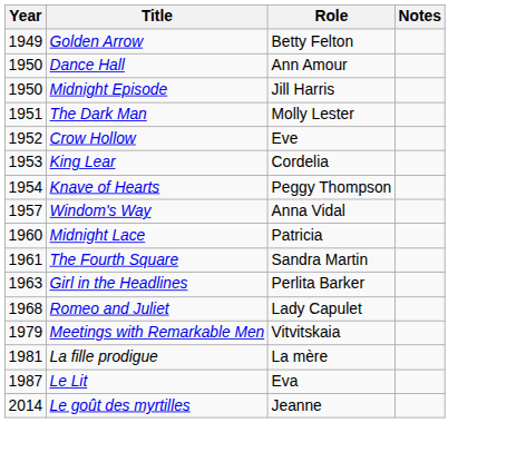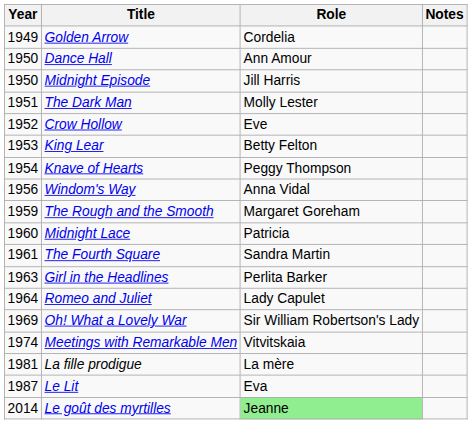 <table class="wikitable">
 <tr>
 <th>Year</th>
 <th>Title</th>
 <th>Role</th>
 <th>Notes</th>
 </tr>
 <tr>
 <td>1949</td>
 <td><em><a href='#'>Golden Arrow</a></em></td>
-<td>Betty Felton</td>
+<td>Cordelia</td>
 <td></td>
 </tr>
 <tr>
 <td>1950</td>
 <td><em><a href='#'>Dance Hall</a></em></td>
 <td>Ann Amour</td>
 <td></td>
 </tr>
 <tr>
 <td>1950</td>
 <td><em><a href='#'>Midnight Episode</a></em></td>
 <td>Jill Harris</td>
 <td></td>
 </tr>
 <tr>
 <td>1951</td>
 <td><em><a href='#'>The Dark Man</a></em></td>
 <td>Molly Lester</td>
 <td></td>
 </tr>
 <tr>
 <td>1952</td>
 <td><em><a href='#'>Crow Hollow</a></em></td>
 <td>Eve</td>
 <td></td>
 </tr>
 <tr>
 <td>1953</td>
 <td><em><a href='#'>King Lear</a></em></td>
-<td>Cordelia</td>
+<td>Betty Felton</td>
 <td></td>
 </tr>
 <tr>
 <td>1954</td>
 <td><em><a href='#'>Knave of Hearts</a></em></td>
 <td>Peggy Thompson</td>
 <td></td>
 </tr>
 <tr>
-<td>1957</td>
+<td>1956</td>
 <td><em><a href='#'>Windom's Way</a></em></td>
 <td>Anna Vidal</td>
+<td></td>
+</tr>
+<tr>
+<td>1959</td>
+<td><em><a href='#'>The Rough and the Smooth</a></em></td>
+<td>Margaret Goreham</td>
 <td></td>
 </tr>
 <tr>
 <td>1960</td>
 <td><em><a href='#'>Midnight Lace</a></em></td>
 <td>Patricia</td>
 <td></td>
 </tr>
 <tr>
 <td>1961</td>
 <td><em><a href='#'>The Fourth Square</a></em></td>
 <td>Sandra Martin</td>
 <td></td>
 </tr>
 <tr>
 <td>1963</td>
 <td><em><a href='#'>Girl in the Headlines</a></em></td>
 <td>Perlita Barker</td>
 <td></td>
 </tr>
 <tr>
-<td>1968</td>
+<td>1964</td>
 <td><em><a href='#'>Romeo and Juliet</a></em></td>
 <td>Lady Capulet</td>
 <td></td>
 </tr>
 <tr>
-<td>1979</td>
+<td>1969</td>
+<td><em><a href='#'>Oh! What a Lovely War</a></em></td>
+<td>Sir William Robertson's Lady</td>
+<td></td>
+</tr>
+<tr>
+<td>1974</td>
 <td><em><a href='#'>Meetings with Remarkable Men</a></em></td>
 <td>Vitvitskaia</td>
 <td></td>
 </tr>
 <tr>
 <td>1981</td>
 <td><em>La fille prodigue</em></td>
 <td>La mère</td>
 <td></td>
 </tr>
 <tr>
 <td>1987</td>
 <td><em><a href='#'>Le Lit</a></em></td>
 <td>Eva</td>
 <td></td>
 </tr>
 <tr>
 <td>2014</td>
 <td><em><a href='#'>Le goût des myrtilles</a></em></td>
-<td>Jeanne</td>
+<td style="background: lightgreen;">Jeanne</td>
 <td></td>
 </tr>
 </table>
